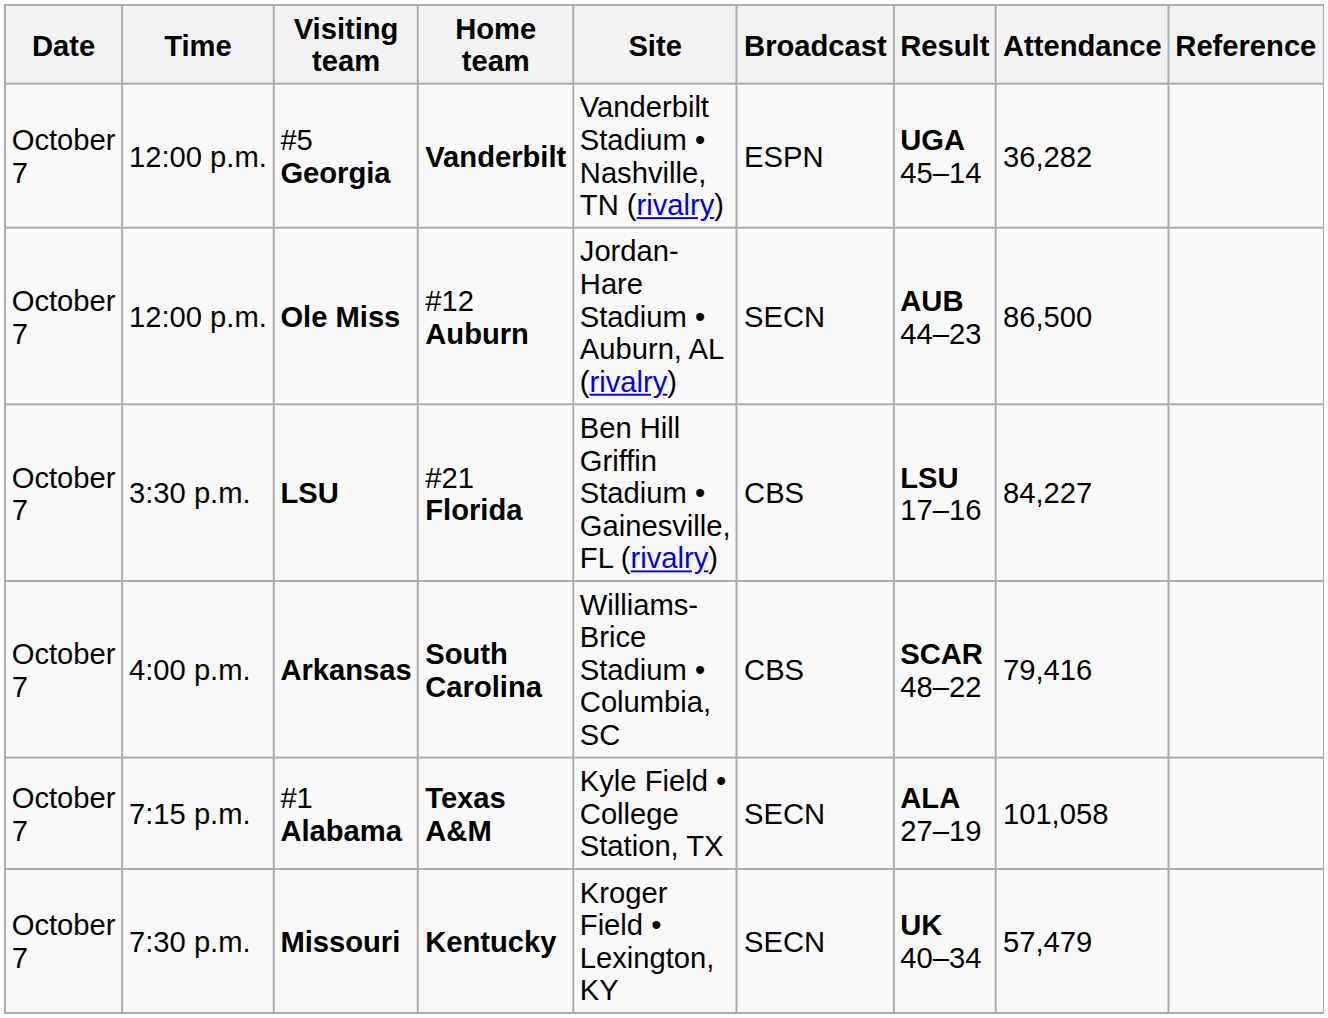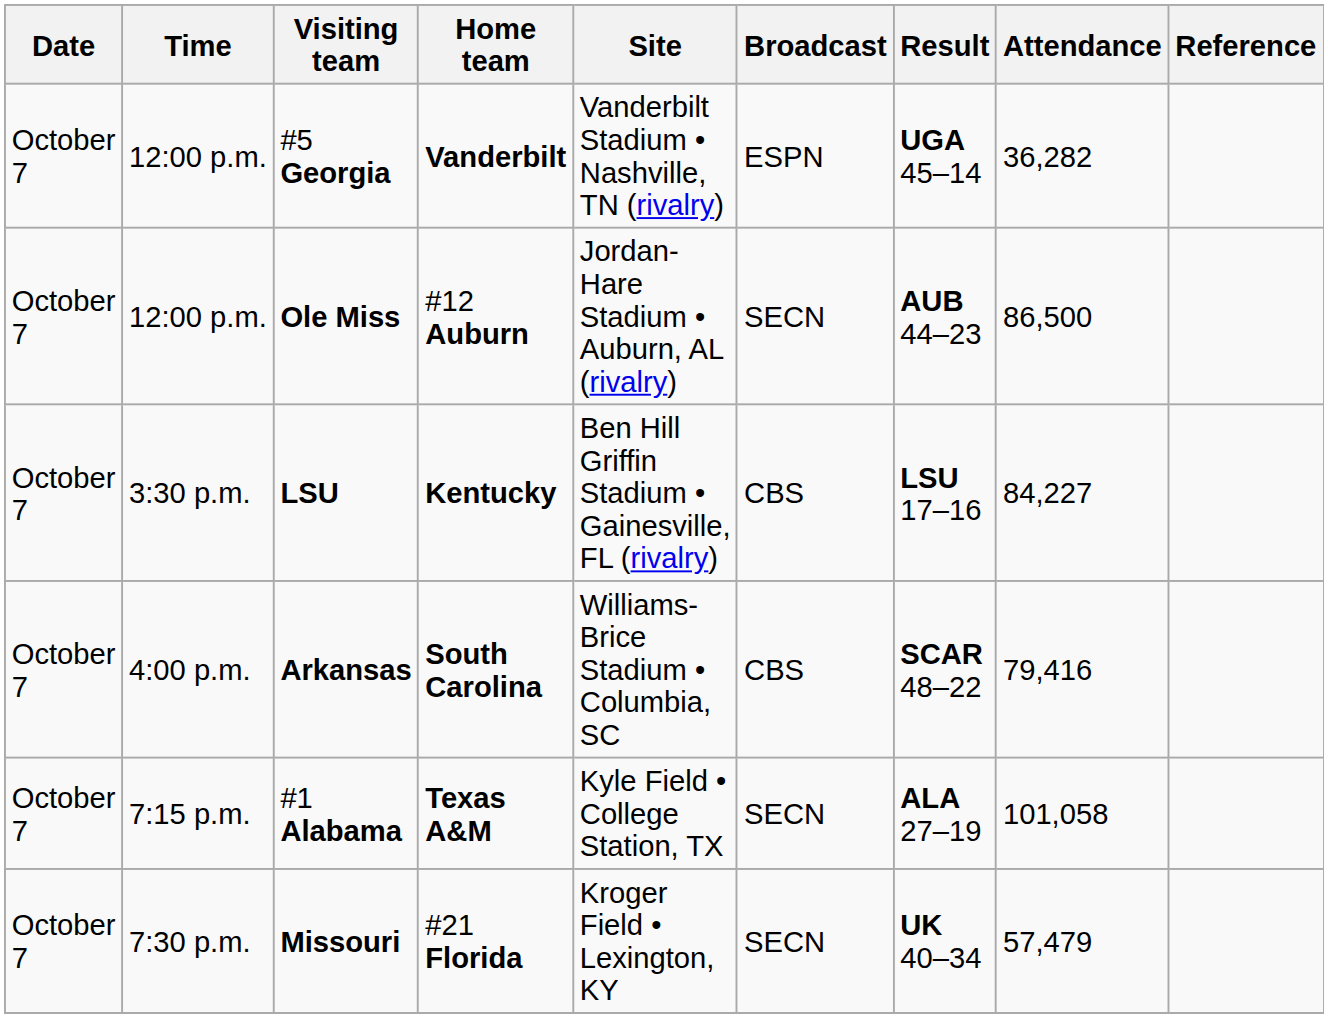 <table class="wikitable" style="font-size:95%;">
 <tr>
 <th>Date</th>
 <th>Time</th>
 <th>Visiting team</th>
 <th>Home team</th>
 <th>Site</th>
 <th>Broadcast</th>
 <th>Result</th>
 <th>Attendance</th>
 <th class="unsortable">Reference</th>
 </tr>
 <tr bgcolor=>
 <td>October 7</td>
 <td>12:00 p.m.</td>
 <td>#5 <strong>Georgia</strong></td>
 <td><strong>Vanderbilt</strong></td>
 <td>Vanderbilt Stadium • Nashville, TN (<a href='#'>rivalry</a>)</td>
 <td>ESPN</td>
 <td><strong>UGA</strong> 45–14</td>
 <td>36,282</td>
 <td></td>
 </tr>
 <tr bgcolor=>
 <td>October 7</td>
 <td>12:00 p.m.</td>
 <td><strong>Ole Miss</strong></td>
 <td>#12 <strong>Auburn</strong></td>
 <td>Jordan-Hare Stadium • Auburn, AL (<a href='#'>rivalry</a>)</td>
 <td>SECN</td>
 <td><strong>AUB</strong> 44–23</td>
 <td>86,500</td>
 <td></td>
 </tr>
 <tr bgcolor=>
 <td>October 7</td>
 <td>3:30 p.m.</td>
 <td><strong>LSU</strong></td>
-<td>#21 <strong>Florida</strong></td>
+<td><strong>Kentucky</strong></td>
 <td>Ben Hill Griffin Stadium • Gainesville, FL  (<a href='#'>rivalry</a>)</td>
 <td>CBS</td>
 <td><strong>LSU</strong> 17–16</td>
 <td>84,227</td>
 <td></td>
 </tr>
 <tr bgcolor=>
 <td>October 7</td>
 <td>4:00 p.m.</td>
 <td><strong>Arkansas</strong></td>
 <td><strong>South Carolina</strong></td>
 <td>Williams-Brice Stadium • Columbia, SC</td>
 <td>CBS</td>
 <td><strong>SCAR</strong> 48–22</td>
 <td>79,416</td>
 <td></td>
 </tr>
 <tr bgcolor=>
 <td>October 7</td>
 <td>7:15 p.m.</td>
 <td>#1 <strong>Alabama</strong></td>
 <td><strong>Texas A&M</strong></td>
 <td>Kyle Field • College Station, TX</td>
 <td>SECN</td>
 <td><strong>ALA</strong> 27–19</td>
 <td>101,058</td>
 <td></td>
 </tr>
 <tr bgcolor=>
 <td>October 7</td>
 <td>7:30 p.m.</td>
 <td><strong>Missouri</strong></td>
-<td><strong>Kentucky</strong></td>
+<td>#21 <strong>Florida</strong></td>
 <td>Kroger Field • Lexington, KY</td>
 <td>SECN</td>
 <td><strong>UK</strong> 40–34</td>
 <td>57,479</td>
 <td></td>
 </tr>
 <tr bgcolor=>
 </tr>
 </table>
